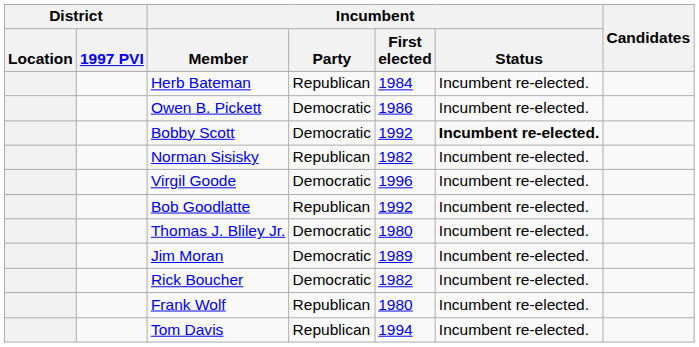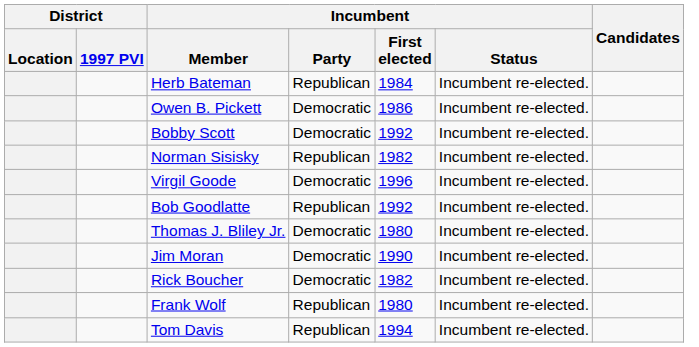 <table class="wikitable sortable">
 <tr>
 <th colspan=2>District</th>
 <th colspan=4>Incumbent</th>
 <th rowspan=2 class="unsortable">Candidates</th>
 </tr>
 <tr valign=bottom>
 <th>Location</th>
 <th><a href='#'>1997 PVI</a></th>
 <th>Member</th>
 <th>Party</th>
 <th>First<br>elected</th>
 <th>Status</th>
 </tr>
 <tr>
 <th></th>
 <td></td>
 <td><a href='#'>Herb Bateman</a></td>
 <td>Republican</td>
 <td><a href='#'>1984</a></td>
 <td>Incumbent re-elected.</td>
 <td nowrap></td>
 </tr>
 <tr>
 <th></th>
 <td></td>
 <td><a href='#'>Owen B. Pickett</a></td>
 <td>Democratic</td>
 <td><a href='#'>1986</a></td>
 <td>Incumbent re-elected.</td>
 <td nowrap></td>
 </tr>
 <tr>
 <th></th>
 <td></td>
 <td><a href='#'>Bobby Scott</a></td>
 <td>Democratic</td>
 <td><a href='#'>1992</a></td>
-<td><strong>Incumbent re-elected.</strong></td>
+<td>Incumbent re-elected.</td>
 <td nowrap></td>
 </tr>
 <tr>
 <th></th>
 <td></td>
 <td><a href='#'>Norman Sisisky</a></td>
 <td>Republican</td>
 <td><a href='#'>1982</a></td>
 <td>Incumbent re-elected.</td>
 <td nowrap></td>
 </tr>
 <tr>
 <th></th>
 <td></td>
 <td><a href='#'>Virgil Goode</a></td>
 <td>Democratic</td>
 <td><a href='#'>1996</a></td>
 <td>Incumbent re-elected.</td>
 <td nowrap></td>
 </tr>
 <tr>
 <th></th>
 <td></td>
 <td><a href='#'>Bob Goodlatte</a></td>
 <td>Republican</td>
 <td><a href='#'>1992</a></td>
 <td>Incumbent re-elected.</td>
 <td nowrap></td>
 </tr>
 <tr>
 <th></th>
 <td></td>
 <td><a href='#'>Thomas J. Bliley Jr.</a></td>
 <td>Democratic</td>
 <td><a href='#'>1980</a></td>
 <td>Incumbent re-elected.</td>
 <td nowrap></td>
 </tr>
 <tr>
 <th></th>
 <td></td>
 <td><a href='#'>Jim Moran</a></td>
 <td>Democratic</td>
-<td><a href='#'>1989</a></td>
+<td><a href='#'>1990</a></td>
 <td>Incumbent re-elected.</td>
 <td nowrap></td>
 </tr>
 <tr>
 <th></th>
 <td></td>
 <td><a href='#'>Rick Boucher</a></td>
 <td>Democratic</td>
 <td><a href='#'>1982</a></td>
 <td>Incumbent re-elected.</td>
 <td nowrap></td>
 </tr>
 <tr>
 <th></th>
 <td></td>
 <td><a href='#'>Frank Wolf</a></td>
 <td>Republican</td>
 <td><a href='#'>1980</a></td>
 <td>Incumbent re-elected.</td>
 <td nowrap></td>
 </tr>
 <tr>
 <th></th>
 <td></td>
 <td><a href='#'>Tom Davis</a></td>
 <td>Republican</td>
 <td><a href='#'>1994</a></td>
 <td>Incumbent re-elected.</td>
 <td nowrap></td>
 </tr>
 </table>
